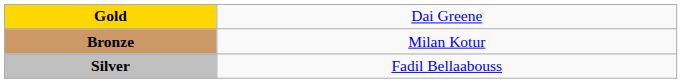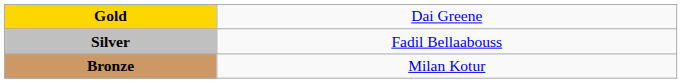 <table class="wikitable" style="text-align:center; " width="35%">
 <tr>
 <td bgcolor="gold"><strong>Gold</strong></td>
 <td><a href='#'>Dai Greene</a><br>  <small><em></em></small></td>
 </tr>
 <tr>
+<td bgcolor="silver"><strong>Silver</strong></td>
+<td><a href='#'>Fadil Bellaabouss</a><br>  <small><em></em></small></td>
+</tr>
+<tr>
 <td bgcolor="CC9966"><strong>Bronze</strong></td>
 <td><a href='#'>Milan Kotur</a><br>  <small><em></em></small></td>
 </tr>
-<tr>
-<td bgcolor="silver"><strong>Silver</strong></td>
-<td><a href='#'>Fadil Bellaabouss</a><br>  <small><em></em></small></td>
-</tr>
 </table>
